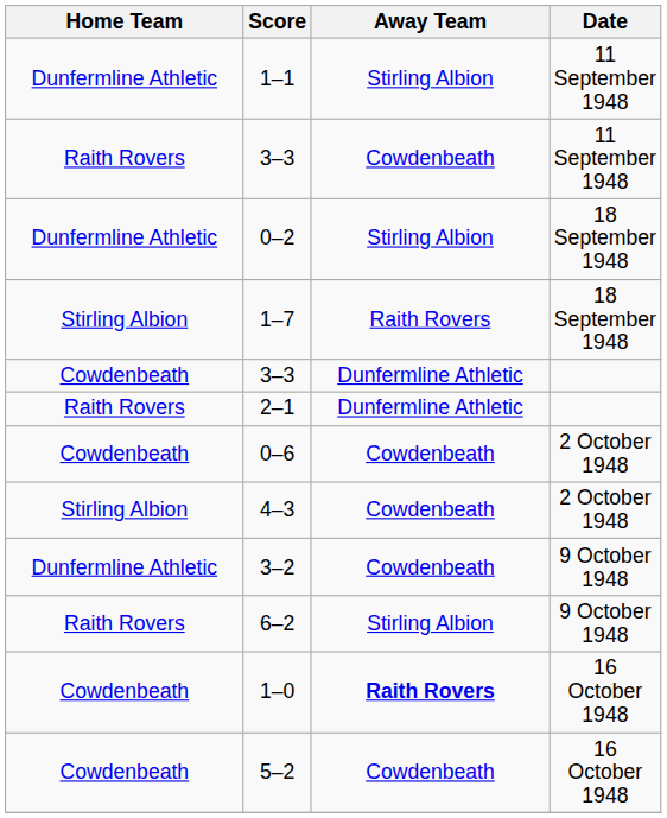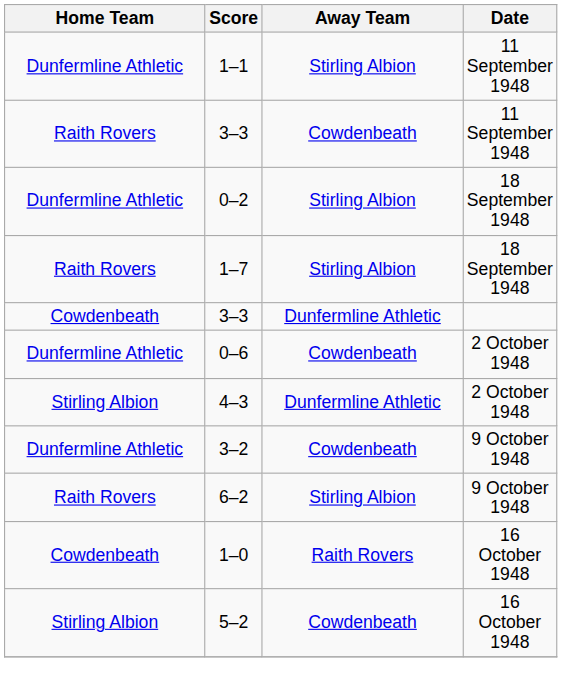 <table class="wikitable" style="text-align:center;">
 <tr>
 <th width=175>Home Team</th>
 <th width=20>Score</th>
 <th width=175>Away Team</th>
 <th width= 75>Date</th>
 </tr>
 <tr>
 <td><a href='#'>Dunfermline Athletic</a></td>
 <td>1–1</td>
 <td><a href='#'>Stirling Albion</a></td>
 <td>11 September 1948</td>
 </tr>
 <tr>
 <td><a href='#'>Raith Rovers</a></td>
 <td>3–3</td>
 <td><a href='#'>Cowdenbeath</a></td>
 <td>11 September 1948</td>
 </tr>
 <tr>
 <td><a href='#'>Dunfermline Athletic</a></td>
 <td>0–2</td>
 <td><a href='#'>Stirling Albion</a></td>
 <td>18 September 1948</td>
 </tr>
 <tr>
+<td><a href='#'>Raith Rovers</a></td>
+<td>1–7</td>
 <td><a href='#'>Stirling Albion</a></td>
-<td>1–7</td>
-<td><a href='#'>Raith Rovers</a></td>
 <td>18 September 1948</td>
 </tr>
 <tr>
 <td><a href='#'>Cowdenbeath</a></td>
 <td>3–3</td>
 <td><a href='#'>Dunfermline Athletic</a></td>
 <td></td>
 </tr>
 <tr>
-<td><a href='#'>Raith Rovers</a></td>
-<td>2–1</td>
 <td><a href='#'>Dunfermline Athletic</a></td>
-<td></td>
-</tr>
-<tr>
-<td><a href='#'>Cowdenbeath</a></td>
 <td>0–6</td>
 <td><a href='#'>Cowdenbeath</a></td>
 <td>2 October 1948</td>
 </tr>
 <tr>
 <td><a href='#'>Stirling Albion</a></td>
 <td>4–3</td>
-<td><a href='#'>Cowdenbeath</a></td>
+<td><a href='#'>Dunfermline Athletic</a></td>
 <td>2 October 1948</td>
 </tr>
 <tr>
 <td><a href='#'>Dunfermline Athletic</a></td>
 <td>3–2</td>
 <td><a href='#'>Cowdenbeath</a></td>
 <td>9 October 1948</td>
 </tr>
 <tr>
 <td><a href='#'>Raith Rovers</a></td>
 <td>6–2</td>
 <td><a href='#'>Stirling Albion</a></td>
 <td>9 October 1948</td>
 </tr>
 <tr>
 <td><a href='#'>Cowdenbeath</a></td>
 <td>1–0</td>
-<td><strong><a href='#'>Raith Rovers</a></strong></td>
+<td><a href='#'>Raith Rovers</a></td>
 <td>16 October 1948</td>
 </tr>
 <tr>
-<td><a href='#'>Cowdenbeath</a></td>
+<td><a href='#'>Stirling Albion</a></td>
 <td>5–2</td>
 <td><a href='#'>Cowdenbeath</a></td>
 <td>16 October 1948</td>
 </tr>
 <tr>
 </tr>
 </table>
